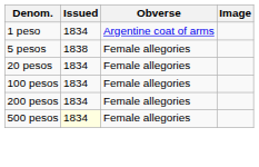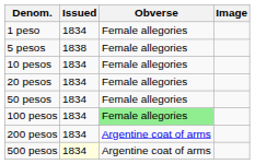 <table class= wikitable>
 <tr>
 <th>Denom.</th>
 <th>Issued</th>
 <th>Obverse</th>
 <th>Image</th>
 </tr>
 <tr>
 <td>1 peso</td>
 <td>1834</td>
-<td><a href='#'>Argentine coat of arms</a></td>
+<td>Female allegories</td>
 <td></td>
 </tr>
 <tr>
 <td>5 pesos</td>
 <td>1838</td>
+<td>Female allegories</td>
+<td></td>
+</tr>
+<tr>
+<td>10 pesos</td>
+<td>1834</td>
 <td>Female allegories</td>
 <td></td>
 </tr>
 <tr>
 <td>20 pesos</td>
 <td>1834</td>
 <td>Female allegories</td>
 <td></td>
 </tr>
 <tr>
-<td>100 pesos</td>
+<td>50 pesos</td>
 <td>1834</td>
 <td>Female allegories</td>
 <td></td>
 </tr>
 <tr>
+<td>100 pesos</td>
+<td>1834</td>
+<td style="background: lightgreen;">Female allegories</td>
+<td></td>
+</tr>
+<tr>
 <td>200 pesos</td>
 <td>1834</td>
-<td>Female allegories</td>
+<td><a href='#'>Argentine coat of arms</a></td>
 <td></td>
 </tr>
 <tr>
 <td>500 pesos</td>
 <td style="background: lightyellow;">1834</td>
-<td>Female allegories</td>
+<td>Argentine coat of arms</td>
 <td></td>
 </tr>
 </table>
